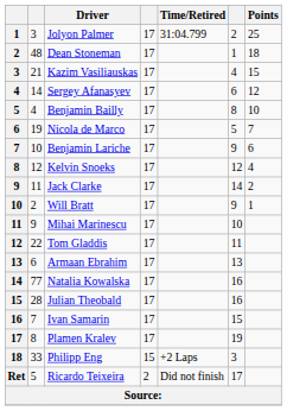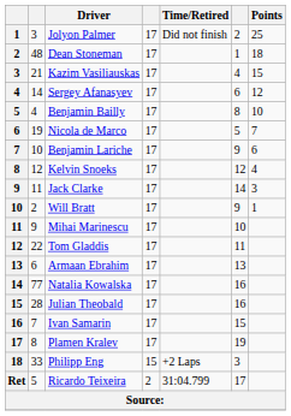 <table class="wikitable" style="font-size:95%">
 <tr>
 <th scope="col"></th>
 <th scope="col"></th>
 <th scope="col">Driver</th>
 <th scope="col"></th>
 <th scope="col">Time/Retired</th>
 <th scope="col"></th>
 <th scope="col">Points</th>
 </tr>
 <tr>
 <th scope="row">1</th>
 <td>3</td>
 <td><a href='#'>Jolyon Palmer</a></td>
 <td>17</td>
-<td>31:04.799</td>
+<td>Did not finish</td>
 <td>2</td>
 <td>25</td>
 </tr>
 <tr>
 <th scope="row">2</th>
 <td>48</td>
 <td><a href='#'>Dean Stoneman</a></td>
 <td>17</td>
 <td></td>
 <td>1</td>
 <td>18</td>
 </tr>
 <tr>
 <th scope="row">3</th>
 <td>21</td>
 <td><a href='#'>Kazim Vasiliauskas</a></td>
 <td>17</td>
 <td></td>
 <td>4</td>
 <td>15</td>
 </tr>
 <tr>
 <th scope="row">4</th>
 <td>14</td>
 <td><a href='#'>Sergey Afanasyev</a></td>
 <td>17</td>
 <td></td>
 <td>6</td>
 <td>12</td>
 </tr>
 <tr>
 <th scope="row">5</th>
 <td>4</td>
 <td><a href='#'>Benjamin Bailly</a></td>
 <td>17</td>
 <td></td>
 <td>8</td>
 <td>10</td>
 </tr>
 <tr>
 <th scope="row">6</th>
 <td>19</td>
 <td><a href='#'>Nicola de Marco</a></td>
 <td>17</td>
 <td></td>
 <td>5</td>
 <td>7</td>
 </tr>
 <tr>
 <th scope="row">7</th>
 <td>10</td>
 <td><a href='#'>Benjamin Lariche</a></td>
 <td>17</td>
 <td></td>
 <td>9</td>
 <td>6</td>
 </tr>
 <tr>
 <th scope="row">8</th>
 <td>12</td>
 <td><a href='#'>Kelvin Snoeks</a></td>
 <td>17</td>
 <td></td>
 <td>12</td>
 <td>4</td>
 </tr>
 <tr>
 <th scope="row">9</th>
 <td>11</td>
 <td><a href='#'>Jack Clarke</a></td>
 <td>17</td>
 <td></td>
 <td>14</td>
-<td>2</td>
+<td>3</td>
 </tr>
 <tr>
 <th scope="row">10</th>
 <td>2</td>
 <td><a href='#'>Will Bratt</a></td>
 <td>17</td>
 <td></td>
 <td>9</td>
 <td>1</td>
 </tr>
 <tr>
 <th scope="row">11</th>
 <td>9</td>
 <td><a href='#'>Mihai Marinescu</a></td>
 <td>17</td>
 <td></td>
 <td>10</td>
 <td></td>
 </tr>
 <tr>
 <th scope="row">12</th>
 <td>22</td>
 <td><a href='#'>Tom Gladdis</a></td>
 <td>17</td>
 <td></td>
 <td>11</td>
 <td></td>
 </tr>
 <tr>
 <th scope="row">13</th>
 <td>6</td>
 <td><a href='#'>Armaan Ebrahim</a></td>
 <td>17</td>
 <td></td>
 <td>13</td>
 <td></td>
 </tr>
 <tr>
 <th scope="row">14</th>
 <td>77</td>
 <td><a href='#'>Natalia Kowalska</a></td>
 <td>17</td>
 <td></td>
 <td>16</td>
 <td></td>
 </tr>
 <tr>
 <th scope="row">15</th>
 <td>28</td>
 <td><a href='#'>Julian Theobald</a></td>
 <td>17</td>
 <td></td>
 <td>16</td>
 <td></td>
 </tr>
 <tr>
 <th scope="row">16</th>
 <td>7</td>
 <td><a href='#'>Ivan Samarin</a></td>
 <td>17</td>
 <td></td>
 <td>15</td>
 <td></td>
 </tr>
 <tr>
 <th scope="row">17</th>
 <td>8</td>
 <td><a href='#'>Plamen Kralev</a></td>
 <td>17</td>
 <td></td>
 <td>19</td>
 <td></td>
 </tr>
 <tr>
 <th scope="row">18</th>
 <td>33</td>
 <td><a href='#'>Philipp Eng</a></td>
 <td>15</td>
 <td>+2 Laps</td>
 <td>3</td>
 <td></td>
 </tr>
 <tr>
 <th scope="row">Ret</th>
 <td>5</td>
 <td><a href='#'>Ricardo Teixeira</a></td>
 <td>2</td>
-<td>Did not finish</td>
+<td>31:04.799</td>
 <td>17</td>
 <td></td>
 </tr>
 <tr>
 <th colspan="7">Source:</th>
 </tr>
 <tr>
 </tr>
 </table>
